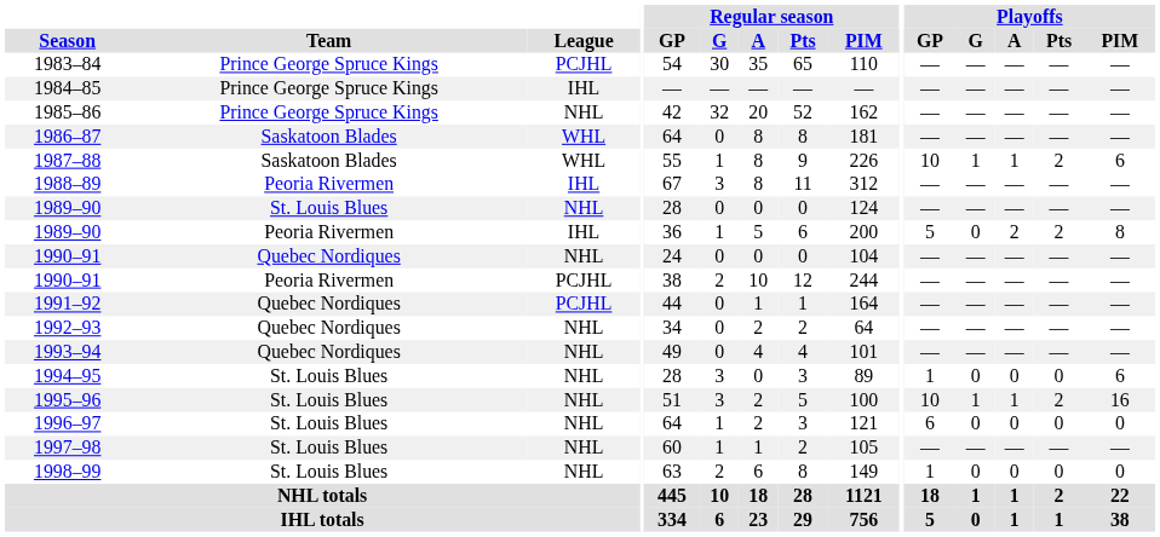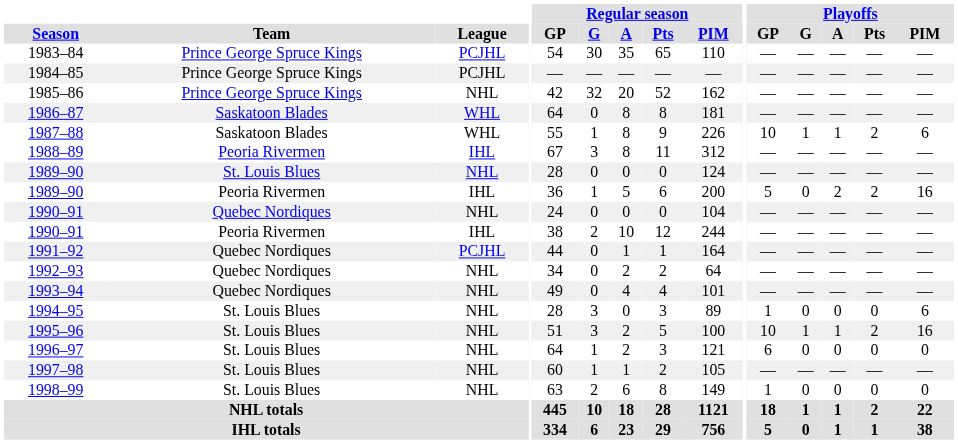 <table border="0" cellpadding="1" cellspacing="0" style="text-align:center; width:60em">
 <tr bgcolor="#e0e0e0">
 <th colspan="3" bgcolor="#ffffff"></th>
 <th rowspan="100" bgcolor="#ffffff"></th>
 <th colspan="5"><a href='#'>Regular season</a></th>
 <th rowspan="100" bgcolor="#ffffff"></th>
 <th colspan="5"><a href='#'>Playoffs</a></th>
 </tr>
 <tr bgcolor="#e0e0e0">
 <th><a href='#'>Season</a></th>
 <th>Team</th>
 <th>League</th>
 <th>GP</th>
 <th><a href='#'>G</a></th>
 <th><a href='#'>A</a></th>
 <th><a href='#'>Pts</a></th>
 <th><a href='#'>PIM</a></th>
 <th>GP</th>
 <th>G</th>
 <th>A</th>
 <th>Pts</th>
 <th>PIM</th>
 </tr>
 <tr>
 <td>1983–84</td>
 <td><a href='#'>Prince George Spruce Kings</a></td>
 <td><a href='#'>PCJHL</a></td>
 <td>54</td>
 <td>30</td>
 <td>35</td>
 <td>65</td>
 <td>110</td>
 <td>—</td>
 <td>—</td>
 <td>—</td>
 <td>—</td>
 <td>—</td>
 </tr>
 <tr bgcolor="#f0f0f0">
 <td>1984–85</td>
 <td>Prince George Spruce Kings</td>
-<td>IHL</td>
+<td>PCJHL</td>
 <td>—</td>
 <td>—</td>
 <td>—</td>
 <td>—</td>
 <td>—</td>
 <td>—</td>
 <td>—</td>
 <td>—</td>
 <td>—</td>
 <td>—</td>
 </tr>
 <tr>
 <td>1985–86</td>
 <td><a href='#'>Prince George Spruce Kings</a></td>
 <td>NHL</td>
 <td>42</td>
 <td>32</td>
 <td>20</td>
 <td>52</td>
 <td>162</td>
 <td>—</td>
 <td>—</td>
 <td>—</td>
 <td>—</td>
 <td>—</td>
 </tr>
 <tr bgcolor="#f0f0f0">
 <td><a href='#'>1986–87</a></td>
 <td><a href='#'>Saskatoon Blades</a></td>
 <td><a href='#'>WHL</a></td>
 <td>64</td>
 <td>0</td>
 <td>8</td>
 <td>8</td>
 <td>181</td>
 <td>—</td>
 <td>—</td>
 <td>—</td>
 <td>—</td>
 <td>—</td>
 </tr>
 <tr>
 <td><a href='#'>1987–88</a></td>
 <td>Saskatoon Blades</td>
 <td>WHL</td>
 <td>55</td>
 <td>1</td>
 <td>8</td>
 <td>9</td>
 <td>226</td>
 <td>10</td>
 <td>1</td>
 <td>1</td>
 <td>2</td>
 <td>6</td>
 </tr>
 <tr>
 <td><a href='#'>1988–89</a></td>
 <td><a href='#'>Peoria Rivermen</a></td>
 <td><a href='#'>IHL</a></td>
 <td>67</td>
 <td>3</td>
 <td>8</td>
 <td>11</td>
 <td>312</td>
 <td>—</td>
 <td>—</td>
 <td>—</td>
 <td>—</td>
 <td>—</td>
 </tr>
 <tr bgcolor="#f0f0f0">
 <td><a href='#'>1989–90</a></td>
 <td><a href='#'>St. Louis Blues</a></td>
 <td><a href='#'>NHL</a></td>
 <td>28</td>
 <td>0</td>
 <td>0</td>
 <td>0</td>
 <td>124</td>
 <td>—</td>
 <td>—</td>
 <td>—</td>
 <td>—</td>
 <td>—</td>
 </tr>
 <tr>
 <td><a href='#'>1989–90</a></td>
 <td>Peoria Rivermen</td>
 <td>IHL</td>
 <td>36</td>
 <td>1</td>
 <td>5</td>
 <td>6</td>
 <td>200</td>
 <td>5</td>
 <td>0</td>
 <td>2</td>
 <td>2</td>
-<td>8</td>
+<td>16</td>
 </tr>
 <tr bgcolor="#f0f0f0">
 <td><a href='#'>1990–91</a></td>
 <td><a href='#'>Quebec Nordiques</a></td>
 <td>NHL</td>
 <td>24</td>
 <td>0</td>
 <td>0</td>
 <td>0</td>
 <td>104</td>
 <td>—</td>
 <td>—</td>
 <td>—</td>
 <td>—</td>
 <td>—</td>
 </tr>
 <tr>
 <td><a href='#'>1990–91</a></td>
 <td>Peoria Rivermen</td>
-<td>PCJHL</td>
+<td>IHL</td>
 <td>38</td>
 <td>2</td>
 <td>10</td>
 <td>12</td>
 <td>244</td>
 <td>—</td>
 <td>—</td>
 <td>—</td>
 <td>—</td>
 <td>—</td>
 </tr>
 <tr bgcolor="#f0f0f0">
 <td><a href='#'>1991–92</a></td>
 <td>Quebec Nordiques</td>
 <td><a href='#'>PCJHL</a></td>
 <td>44</td>
 <td>0</td>
 <td>1</td>
 <td>1</td>
 <td>164</td>
 <td>—</td>
 <td>—</td>
 <td>—</td>
 <td>—</td>
 <td>—</td>
 </tr>
 <tr>
 <td><a href='#'>1992–93</a></td>
 <td>Quebec Nordiques</td>
 <td>NHL</td>
 <td>34</td>
 <td>0</td>
 <td>2</td>
 <td>2</td>
 <td>64</td>
 <td>—</td>
 <td>—</td>
 <td>—</td>
 <td>—</td>
 <td>—</td>
 </tr>
 <tr bgcolor="#f0f0f0">
 <td><a href='#'>1993–94</a></td>
 <td>Quebec Nordiques</td>
 <td>NHL</td>
 <td>49</td>
 <td>0</td>
 <td>4</td>
 <td>4</td>
 <td>101</td>
 <td>—</td>
 <td>—</td>
 <td>—</td>
 <td>—</td>
 <td>—</td>
 </tr>
 <tr>
 <td><a href='#'>1994–95</a></td>
 <td>St. Louis Blues</td>
 <td>NHL</td>
 <td>28</td>
 <td>3</td>
 <td>0</td>
 <td>3</td>
 <td>89</td>
 <td>1</td>
 <td>0</td>
 <td>0</td>
 <td>0</td>
 <td>6</td>
 </tr>
 <tr bgcolor="#f0f0f0">
 <td><a href='#'>1995–96</a></td>
 <td>St. Louis Blues</td>
 <td>NHL</td>
 <td>51</td>
 <td>3</td>
 <td>2</td>
 <td>5</td>
 <td>100</td>
 <td>10</td>
 <td>1</td>
 <td>1</td>
 <td>2</td>
 <td>16</td>
 </tr>
 <tr>
 <td><a href='#'>1996–97</a></td>
 <td>St. Louis Blues</td>
 <td>NHL</td>
 <td>64</td>
 <td>1</td>
 <td>2</td>
 <td>3</td>
 <td>121</td>
 <td>6</td>
 <td>0</td>
 <td>0</td>
 <td>0</td>
 <td>0</td>
 </tr>
 <tr bgcolor="#f0f0f0">
 <td><a href='#'>1997–98</a></td>
 <td>St. Louis Blues</td>
 <td>NHL</td>
 <td>60</td>
 <td>1</td>
 <td>1</td>
 <td>2</td>
 <td>105</td>
 <td>—</td>
 <td>—</td>
 <td>—</td>
 <td>—</td>
 <td>—</td>
 </tr>
 <tr>
 <td><a href='#'>1998–99</a></td>
 <td>St. Louis Blues</td>
 <td>NHL</td>
 <td>63</td>
 <td>2</td>
 <td>6</td>
 <td>8</td>
 <td>149</td>
 <td>1</td>
 <td>0</td>
 <td>0</td>
 <td>0</td>
 <td>0</td>
 </tr>
 <tr bgcolor="#e0e0e0">
 <th colspan="3">NHL totals</th>
 <th>445</th>
 <th>10</th>
 <th>18</th>
 <th>28</th>
 <th>1121</th>
 <th>18</th>
 <th>1</th>
 <th>1</th>
 <th>2</th>
 <th>22</th>
 </tr>
 <tr bgcolor="#e0e0e0">
 <th colspan="3">IHL totals</th>
 <th>334</th>
 <th>6</th>
 <th>23</th>
 <th>29</th>
 <th>756</th>
 <th>5</th>
 <th>0</th>
 <th>1</th>
 <th>1</th>
 <th>38</th>
 </tr>
 </table>
